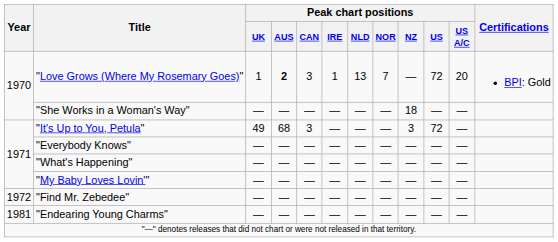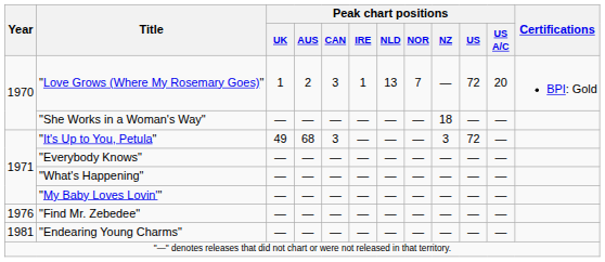 <table class="wikitable">
 <tr>
 <th scope="col" rowspan="2">Year</th>
 <th scope="col" rowspan="2">Title</th>
 <th scope="col" colspan="9">Peak chart positions</th>
 <th scope="col" rowspan="2"><a href='#'>Certifications</a></th>
 </tr>
 <tr>
 <th style="width:30px;"><small><a href='#'>UK</a></small><br></th>
 <th style="width:30px;"><small><a href='#'>AUS</a></small><br></th>
 <th style="width:30px;"><small><a href='#'>CAN</a></small><br></th>
 <th style="width:30px;"><small><a href='#'>IRE</a></small><br></th>
 <th style="width:30px;"><small><a href='#'>NLD</a></small><br></th>
 <th style="width:30px;"><small><a href='#'>NOR</a></small><br></th>
 <th style="width:30px;"><small><a href='#'>NZ</a></small><br></th>
 <th style="width:30px;"><small><a href='#'>US</a></small><br></th>
 <th style="width:30px;"><small><a href='#'>US A/C</a></small><br></th>
 </tr>
 <tr>
 <td rowspan="2">1970</td>
 <td>"<a href='#'>Love Grows (Where My Rosemary Goes)</a>"</td>
 <td align=center>1</td>
-<td align=center><strong>2</strong></td>
+<td align=center>2</td>
 <td align=center>3</td>
 <td align=center>1</td>
 <td align=center>13</td>
 <td align=center>7</td>
 <td align=center>―</td>
 <td align=center>72</td>
 <td align=center>20</td>
 <td><br><ul><li><a href='#'>BPI</a>: Gold</li></ul></td>
 </tr>
 <tr>
 <td>"She Works in a Woman's Way"</td>
 <td align=center>―</td>
 <td align=center>―</td>
 <td align=center>―</td>
 <td align=center>―</td>
 <td align=center>―</td>
 <td align=center>―</td>
 <td align=center>18</td>
 <td align=center>―</td>
 <td align=center>―</td>
 <td></td>
 </tr>
 <tr>
 <td rowspan="4">1971</td>
 <td>"<a href='#'>It's Up to You, Petula</a>"</td>
 <td align=center>49</td>
 <td align=center>68</td>
 <td align=center>3</td>
 <td align=center>―</td>
 <td align=center>―</td>
 <td align=center>―</td>
 <td align=center>3</td>
 <td align=center>72</td>
 <td align=center>―</td>
 <td></td>
 </tr>
 <tr>
 <td>"Everybody Knows"</td>
 <td align=center>―</td>
 <td align=center>―</td>
 <td align=center>―</td>
 <td align=center>―</td>
 <td align=center>―</td>
 <td align=center>―</td>
 <td align=center>―</td>
 <td align=center>―</td>
 <td align=center>―</td>
 <td></td>
 </tr>
 <tr>
 <td>"What's Happening"</td>
 <td align=center>―</td>
 <td align=center>―</td>
 <td align=center>―</td>
 <td align=center>―</td>
 <td align=center>―</td>
 <td align=center>―</td>
 <td align=center>―</td>
 <td align=center>―</td>
 <td align=center>―</td>
 <td></td>
 </tr>
 <tr>
 <td>"<a href='#'>My Baby Loves Lovin'</a>"</td>
 <td align=center>―</td>
 <td align=center>―</td>
 <td align=center>―</td>
 <td align=center>―</td>
 <td align=center>―</td>
 <td align=center>―</td>
 <td align=center>―</td>
 <td align=center>―</td>
 <td align=center>―</td>
 <td></td>
 </tr>
 <tr>
-<td>1972</td>
+<td>1976</td>
 <td>"Find Mr. Zebedee"</td>
 <td align=center>―</td>
 <td align=center>―</td>
 <td align=center>―</td>
 <td align=center>―</td>
 <td align=center>―</td>
 <td align=center>―</td>
 <td align=center>―</td>
 <td align=center>―</td>
 <td align=center>―</td>
 <td></td>
 </tr>
 <tr>
 <td>1981</td>
 <td>"Endearing Young Charms"</td>
 <td align=center>―</td>
 <td align=center>―</td>
 <td align=center>―</td>
 <td align=center>―</td>
 <td align=center>―</td>
 <td align=center>―</td>
 <td align=center>―</td>
 <td align=center>―</td>
 <td align=center>―</td>
 <td></td>
 </tr>
 <tr>
 <td colspan="12" style="text-align:center; font-size:9pt;">"—" denotes releases that did not chart or were not released in that territory.</td>
 </tr>
 </table>
